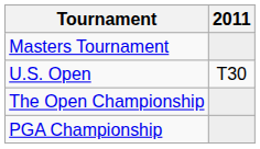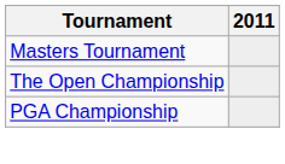 <table class="wikitable" style="font-size:95%;text-align:center;">
 <tr>
 <th>Tournament</th>
 <th>2011</th>
 </tr>
 <tr>
 <td align=left><a href='#'>Masters Tournament</a></td>
 <td style="background:#eeeeee;"></td>
 </tr>
 <tr>
-<td align=left><a href='#'>U.S. Open</a></td>
-<td>T30</td>
-</tr>
-<tr>
 <td align=left><a href='#'>The Open Championship</a></td>
 <td style="background:#eeeeee;"></td>
 </tr>
 <tr>
 <td align=left><a href='#'>PGA Championship</a></td>
 <td style="background:#eeeeee;"></td>
 </tr>
 </table>
